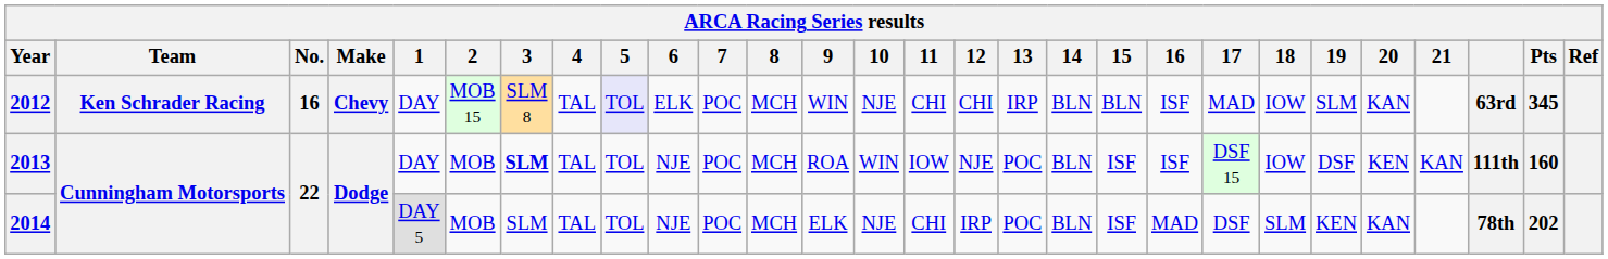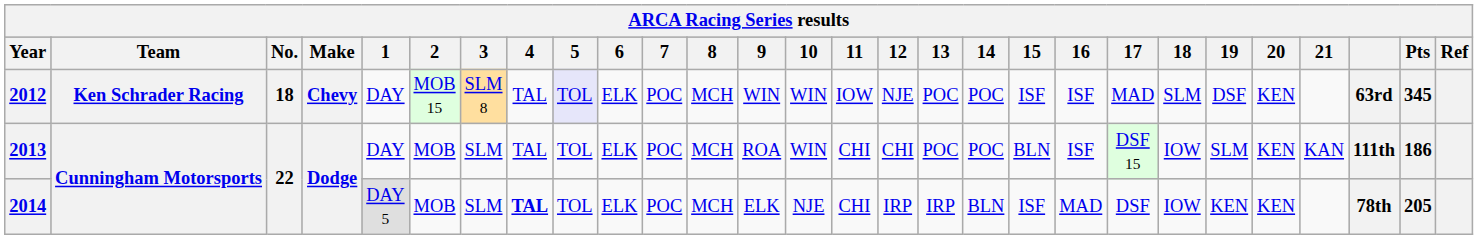 <table class="wikitable" style="text-align:center; font-size:75%">
 <tr>
 <th colspan=28><a href='#'>ARCA Racing Series</a> results</th>
 </tr>
 <tr>
 <th>Year</th>
 <th>Team</th>
 <th>No.</th>
 <th>Make</th>
 <th>1</th>
 <th>2</th>
 <th>3</th>
 <th>4</th>
 <th>5</th>
 <th>6</th>
 <th>7</th>
 <th>8</th>
 <th>9</th>
 <th>10</th>
 <th>11</th>
 <th>12</th>
 <th>13</th>
 <th>14</th>
 <th>15</th>
 <th>16</th>
 <th>17</th>
 <th>18</th>
 <th>19</th>
 <th>20</th>
 <th>21</th>
 <th></th>
 <th>Pts</th>
 <th>Ref</th>
 </tr>
 <tr>
 <th><a href='#'>2012</a></th>
 <th><a href='#'>Ken Schrader Racing</a></th>
-<th>16</th>
+<th>18</th>
 <th><a href='#'>Chevy</a></th>
 <td><a href='#'>DAY</a></td>
 <td style="background:#DFFFDF;"><a href='#'>MOB</a><br><small>15</small></td>
 <td style="background:#FFDF9F;"><a href='#'>SLM</a><br><small>8</small></td>
 <td><a href='#'>TAL</a></td>
 <td style="background: lavender;"><a href='#'>TOL</a></td>
 <td><a href='#'>ELK</a></td>
 <td><a href='#'>POC</a></td>
 <td><a href='#'>MCH</a></td>
 <td><a href='#'>WIN</a></td>
+<td><a href='#'>WIN</a></td>
+<td><a href='#'>IOW</a></td>
 <td><a href='#'>NJE</a></td>
-<td><a href='#'>CHI</a></td>
-<td><a href='#'>CHI</a></td>
-<td><a href='#'>IRP</a></td>
-<td><a href='#'>BLN</a></td>
-<td><a href='#'>BLN</a></td>
+<td><a href='#'>POC</a></td>
+<td><a href='#'>POC</a></td>
+<td><a href='#'>ISF</a></td>
 <td><a href='#'>ISF</a></td>
 <td><a href='#'>MAD</a></td>
-<td><a href='#'>IOW</a></td>
 <td><a href='#'>SLM</a></td>
-<td><a href='#'>KAN</a></td>
+<td><a href='#'>DSF</a></td>
+<td><a href='#'>KEN</a></td>
 <td></td>
 <th>63rd</th>
 <th>345</th>
 <th></th>
 </tr>
 <tr>
 <th><a href='#'>2013</a></th>
 <th rowspan=2><a href='#'>Cunningham Motorsports</a></th>
 <th rowspan=2>22</th>
 <th rowspan=2><a href='#'>Dodge</a></th>
 <td><a href='#'>DAY</a></td>
 <td><a href='#'>MOB</a></td>
-<td><strong><a href='#'>SLM</a></strong></td>
+<td><a href='#'>SLM</a></td>
 <td><a href='#'>TAL</a></td>
 <td><a href='#'>TOL</a></td>
-<td><a href='#'>NJE</a></td>
+<td><a href='#'>ELK</a></td>
 <td><a href='#'>POC</a></td>
 <td><a href='#'>MCH</a></td>
 <td><a href='#'>ROA</a></td>
 <td><a href='#'>WIN</a></td>
-<td><a href='#'>IOW</a></td>
-<td><a href='#'>NJE</a></td>
+<td><a href='#'>CHI</a></td>
+<td><a href='#'>CHI</a></td>
+<td><a href='#'>POC</a></td>
 <td><a href='#'>POC</a></td>
 <td><a href='#'>BLN</a></td>
 <td><a href='#'>ISF</a></td>
-<td><a href='#'>ISF</a></td>
 <td style="background:#DFFFDF;"><a href='#'>DSF</a><br><small>15</small></td>
 <td><a href='#'>IOW</a></td>
-<td><a href='#'>DSF</a></td>
+<td><a href='#'>SLM</a></td>
 <td><a href='#'>KEN</a></td>
 <td><a href='#'>KAN</a></td>
 <th>111th</th>
-<th>160</th>
+<th>186</th>
 <th></th>
 </tr>
 <tr>
 <th><a href='#'>2014</a></th>
 <td style="background:#DFDFDF;"><a href='#'>DAY</a><br><small>5</small></td>
 <td><a href='#'>MOB</a></td>
 <td><a href='#'>SLM</a></td>
-<td><a href='#'>TAL</a></td>
+<td><strong><a href='#'>TAL</a></strong></td>
 <td><a href='#'>TOL</a></td>
-<td><a href='#'>NJE</a></td>
+<td><a href='#'>ELK</a></td>
 <td><a href='#'>POC</a></td>
 <td><a href='#'>MCH</a></td>
 <td><a href='#'>ELK</a></td>
 <td><a href='#'>NJE</a></td>
 <td><a href='#'>CHI</a></td>
 <td><a href='#'>IRP</a></td>
-<td><a href='#'>POC</a></td>
+<td><a href='#'>IRP</a></td>
 <td><a href='#'>BLN</a></td>
 <td><a href='#'>ISF</a></td>
 <td><a href='#'>MAD</a></td>
 <td><a href='#'>DSF</a></td>
-<td><a href='#'>SLM</a></td>
+<td><a href='#'>IOW</a></td>
 <td><a href='#'>KEN</a></td>
-<td><a href='#'>KAN</a></td>
+<td><a href='#'>KEN</a></td>
 <td></td>
 <th>78th</th>
-<th>202</th>
+<th>205</th>
 <th></th>
 </tr>
 </table>
